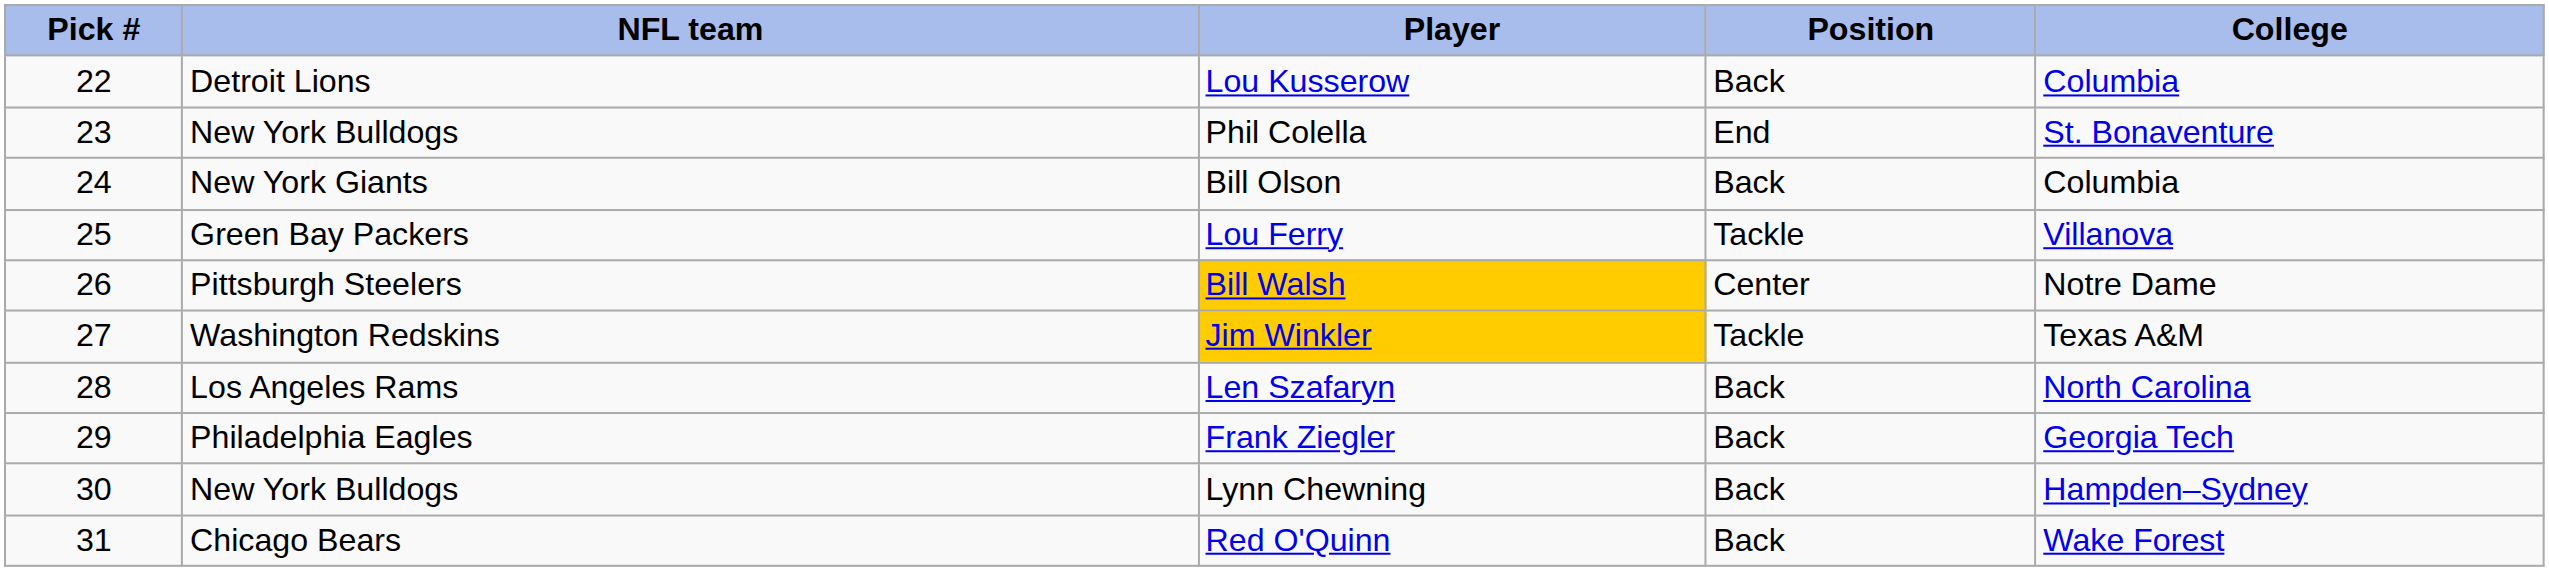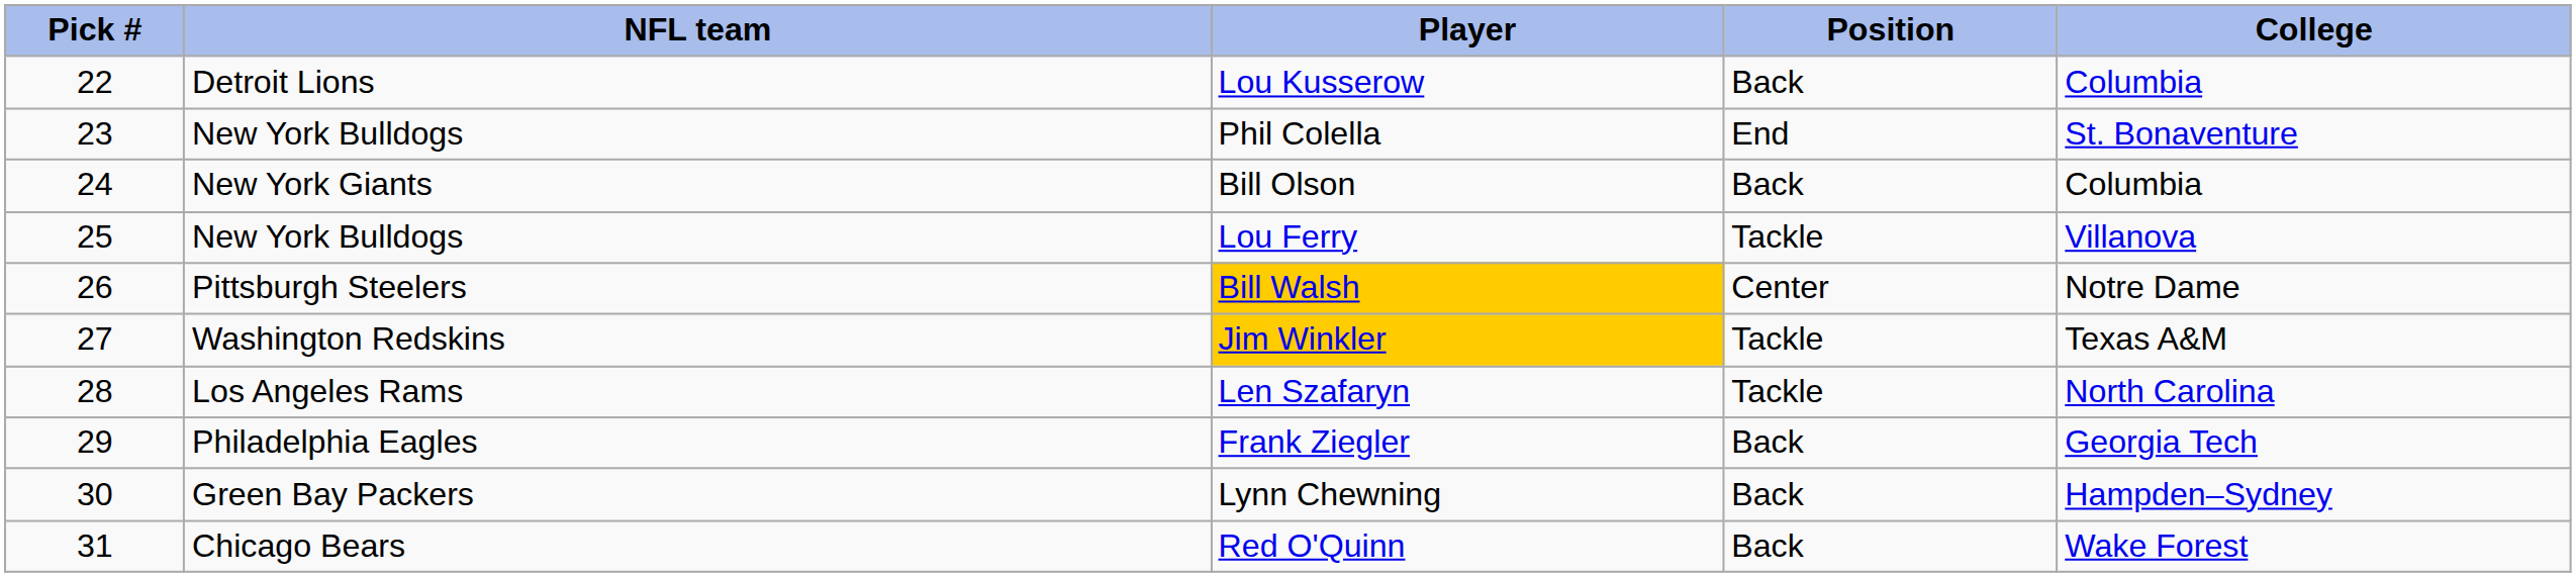 <table class="wikitable sortable sortable" style="width: 100%">
 <tr>
 <th style="background:#A8BDEC;" width=7%>Pick #</th>
 <th width=40% style="background:#A8BDEC;">NFL team</th>
 <th width=20% style="background:#A8BDEC;">Player</th>
 <th width=13% style="background:#A8BDEC;">Position</th>
 <th style="background:#A8BDEC;">College</th>
 </tr>
 <tr>
 <td align=center>22</td>
 <td>Detroit Lions</td>
 <td><a href='#'>Lou Kusserow</a></td>
 <td>Back</td>
 <td><a href='#'>Columbia</a></td>
 </tr>
 <tr>
 <td align=center>23</td>
 <td>New York Bulldogs</td>
 <td>Phil Colella</td>
 <td>End</td>
 <td><a href='#'>St. Bonaventure</a></td>
 </tr>
 <tr>
 <td align=center>24</td>
 <td>New York Giants</td>
 <td>Bill Olson</td>
 <td>Back</td>
 <td>Columbia</td>
 </tr>
 <tr>
 <td align=center>25</td>
-<td>Green Bay Packers</td>
+<td>New York Bulldogs</td>
 <td><a href='#'>Lou Ferry</a></td>
 <td>Tackle</td>
 <td><a href='#'>Villanova</a></td>
 </tr>
 <tr>
 <td align=center>26</td>
 <td>Pittsburgh Steelers</td>
 <td bgcolor="#ffcc00"><a href='#'>Bill Walsh</a></td>
 <td>Center</td>
 <td>Notre Dame</td>
 </tr>
 <tr>
 <td align=center>27</td>
 <td>Washington Redskins</td>
 <td bgcolor="#ffcc00"><a href='#'>Jim Winkler</a></td>
 <td>Tackle</td>
 <td>Texas A&M</td>
 </tr>
 <tr>
 <td align=center>28</td>
 <td>Los Angeles Rams</td>
 <td><a href='#'>Len Szafaryn</a></td>
-<td>Back</td>
+<td>Tackle</td>
 <td><a href='#'>North Carolina</a></td>
 </tr>
 <tr>
 <td align=center>29</td>
 <td>Philadelphia Eagles</td>
 <td><a href='#'>Frank Ziegler</a></td>
 <td>Back</td>
 <td><a href='#'>Georgia Tech</a></td>
 </tr>
 <tr>
 <td align=center>30</td>
-<td>New York Bulldogs</td>
+<td>Green Bay Packers</td>
 <td>Lynn Chewning</td>
 <td>Back</td>
 <td><a href='#'>Hampden–Sydney</a></td>
 </tr>
 <tr>
 <td align=center>31</td>
 <td>Chicago Bears</td>
 <td><a href='#'>Red O'Quinn</a></td>
 <td>Back</td>
 <td><a href='#'>Wake Forest</a></td>
 </tr>
 </table>
